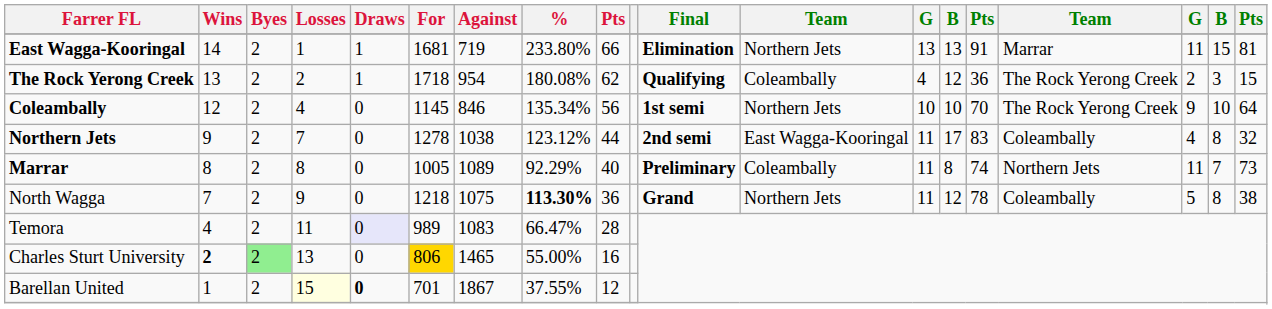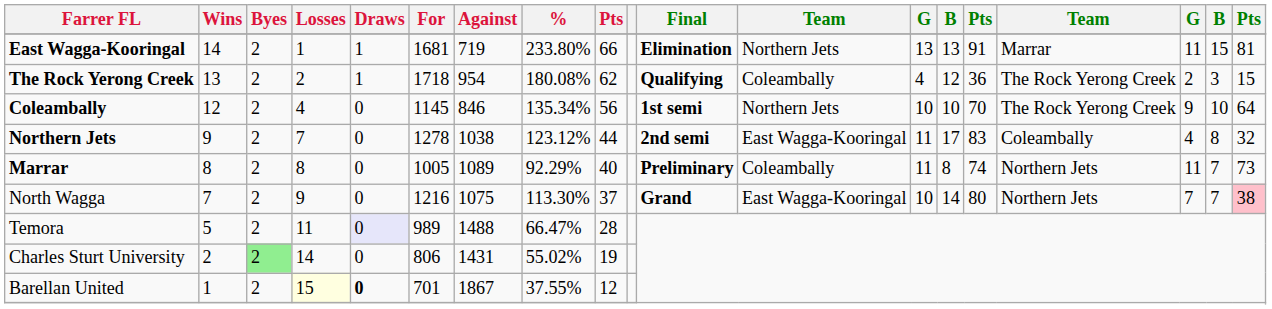 <table class="wikitable" style="font-size: 85%; text-align: left">
 <tr>
 <th style="color:crimson">Farrer FL</th>
 <th style="color:crimson">Wins</th>
 <th style="color:crimson">Byes</th>
 <th style="color:crimson">Losses</th>
 <th style="color:crimson">Draws</th>
 <th style="color:crimson">For</th>
 <th style="color:crimson">Against</th>
 <th style="color:crimson">%</th>
 <th style="color:crimson">Pts</th>
 <th></th>
 <th style="color:green">Final</th>
 <th style="color:green">Team</th>
 <th style="color:green">G</th>
 <th style="color:green">B</th>
 <th style="color:green">Pts</th>
 <th style="color:green">Team</th>
 <th style="color:green">G</th>
 <th style="color:green">B</th>
 <th style="color:green">Pts</th>
 </tr>
 <tr>
 </tr>
 <tr>
 </tr>
 <tr>
 <td><strong>	East Wagga-Kooringal	</strong></td>
 <td>14</td>
 <td>2</td>
 <td>1</td>
 <td>1</td>
 <td>1681</td>
 <td>719</td>
 <td>233.80%</td>
 <td>66</td>
 <td></td>
 <td><strong>Elimination</strong></td>
 <td>Northern Jets</td>
 <td>13</td>
 <td>13</td>
 <td>91</td>
 <td>Marrar</td>
 <td>11</td>
 <td>15</td>
 <td>81</td>
 </tr>
 <tr>
 <td><strong>	The Rock Yerong Creek	</strong></td>
 <td>13</td>
 <td>2</td>
 <td>2</td>
 <td>1</td>
 <td>1718</td>
 <td>954</td>
 <td>180.08%</td>
 <td>62</td>
 <td></td>
 <td><strong>Qualifying</strong></td>
 <td>Coleambally</td>
 <td>4</td>
 <td>12</td>
 <td>36</td>
 <td>The Rock Yerong Creek</td>
 <td>2</td>
 <td>3</td>
 <td>15</td>
 </tr>
 <tr>
 <td><strong>	Coleambally	</strong></td>
 <td>12</td>
 <td>2</td>
 <td>4</td>
 <td>0</td>
 <td>1145</td>
 <td>846</td>
 <td>135.34%</td>
 <td>56</td>
 <td></td>
 <td><strong>1st semi</strong></td>
 <td>Northern Jets</td>
 <td>10</td>
 <td>10</td>
 <td>70</td>
 <td>The Rock Yerong Creek</td>
 <td>9</td>
 <td>10</td>
 <td>64</td>
 </tr>
 <tr>
 <td><strong>	Northern Jets	</strong></td>
 <td>9</td>
 <td>2</td>
 <td>7</td>
 <td>0</td>
 <td>1278</td>
 <td>1038</td>
 <td>123.12%</td>
 <td>44</td>
 <td></td>
 <td><strong>2nd semi</strong></td>
 <td>East Wagga-Kooringal</td>
 <td>11</td>
 <td>17</td>
 <td>83</td>
 <td>Coleambally</td>
 <td>4</td>
 <td>8</td>
 <td>32</td>
 </tr>
 <tr>
 <td><strong>	Marrar	</strong></td>
 <td>8</td>
 <td>2</td>
 <td>8</td>
 <td>0</td>
 <td>1005</td>
 <td>1089</td>
 <td>92.29%</td>
 <td>40</td>
 <td></td>
 <td><strong>Preliminary</strong></td>
 <td>Coleambally</td>
 <td>11</td>
 <td>8</td>
 <td>74</td>
 <td>Northern Jets</td>
 <td>11</td>
 <td>7</td>
 <td>73</td>
 </tr>
 <tr>
 <td>North Wagga</td>
 <td>7</td>
 <td>2</td>
 <td>9</td>
 <td>0</td>
-<td>1218</td>
+<td>1216</td>
 <td>1075</td>
-<td><strong>113.30%</strong></td>
-<td>36</td>
+<td>113.30%</td>
+<td>37</td>
 <td></td>
 <td><strong>Grand</strong></td>
+<td>East Wagga-Kooringal</td>
+<td>10</td>
+<td>14</td>
+<td>80</td>
 <td>Northern Jets</td>
-<td>11</td>
-<td>12</td>
-<td>78</td>
-<td>Coleambally</td>
-<td>5</td>
-<td>8</td>
-<td>38</td>
+<td>7</td>
+<td>7</td>
+<td style="background: pink;">38</td>
 </tr>
 <tr>
 <td>Temora</td>
-<td>4</td>
+<td>5</td>
 <td>2</td>
 <td>11</td>
 <td style="background: lavender;">0</td>
 <td>989</td>
-<td>1083</td>
+<td>1488</td>
 <td>66.47%</td>
 <td>28</td>
 <td></td>
 </tr>
 <tr>
 <td>Charles Sturt University</td>
-<td><strong>2</strong></td>
+<td>2</td>
 <td style="background: lightgreen;">2</td>
-<td>13</td>
+<td>14</td>
 <td>0</td>
-<td style="background: gold;">806</td>
-<td>1465</td>
-<td>55.00%</td>
-<td>16</td>
+<td>806</td>
+<td>1431</td>
+<td>55.02%</td>
+<td>19</td>
 <td></td>
 </tr>
 <tr>
 <td>Barellan United</td>
 <td>1</td>
 <td>2</td>
 <td style="background: lightyellow;">15</td>
 <td><strong>0</strong></td>
 <td>701</td>
 <td>1867</td>
 <td>37.55%</td>
 <td>12</td>
 <td></td>
 </tr>
 <tr>
 </tr>
 </table>
